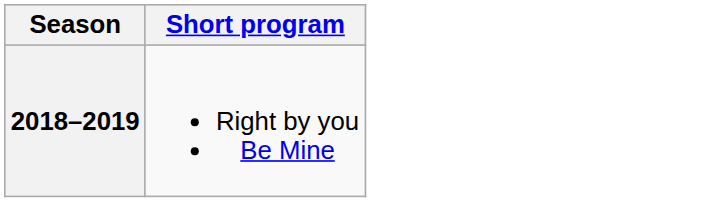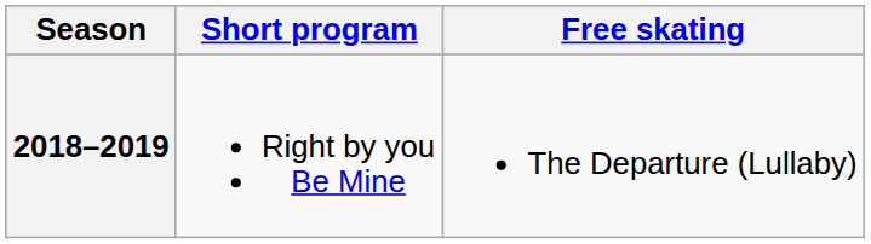 <table class=wikitable style=text-align:center>
 <tr>
 <th>Season</th>
 <th><a href='#'>Short program</a></th>
+<th><a href='#'>Free skating</a></th>
 </tr>
 <tr>
 <th>2018–2019</th>
 <td><br><ul><li>Right by you <br></li><li><a href='#'>Be Mine</a> <br> </li></ul></td>
+<td><br><ul><li>The Departure (Lullaby) <br></li></ul></td>
 </tr>
 </table>
